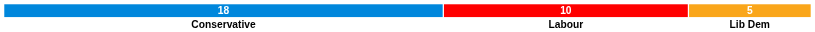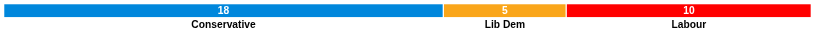 <table style="width:100%; text-align:center;">
 <tr style="color:white;">
 <td style="background:#0087DC; width:54.55%;"><strong>18</strong></td>
+<td style="background:#FAA61A; width:15.15%;"><strong>5</strong></td>
 <td style="background:red; width:30.3%;"><strong>10</strong></td>
-<td style="background:#FAA61A; width:15.15%;"><strong>5</strong></td>
 </tr>
 <tr>
 <td><span><strong>Conservative</strong></span></td>
+<td><span><strong>Lib Dem</strong></span></td>
 <td><span><strong>Labour</strong></span></td>
-<td><span><strong>Lib Dem</strong></span></td>
 </tr>
 </table>
